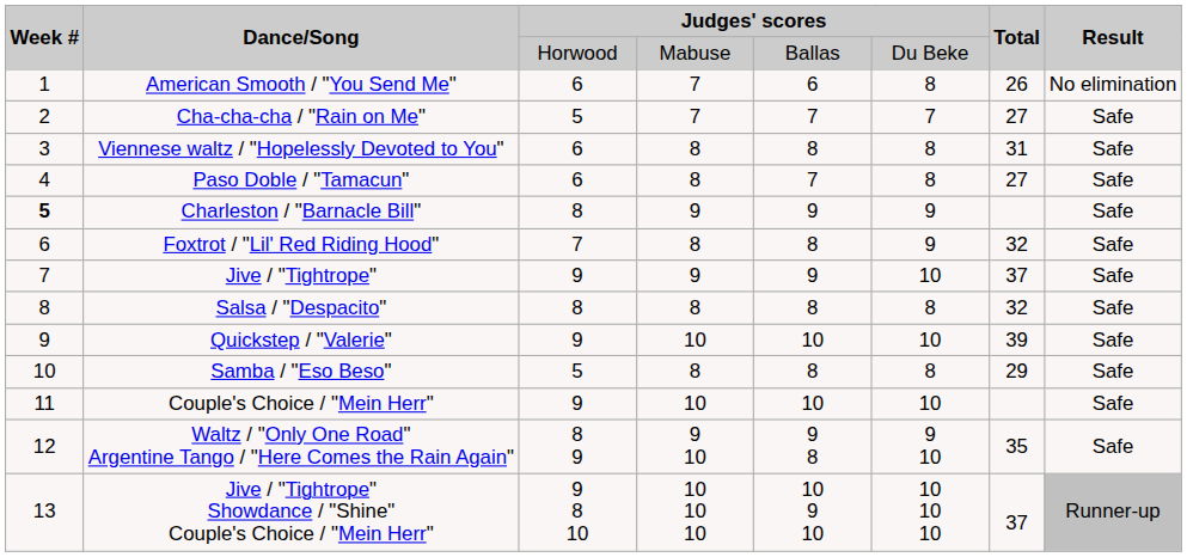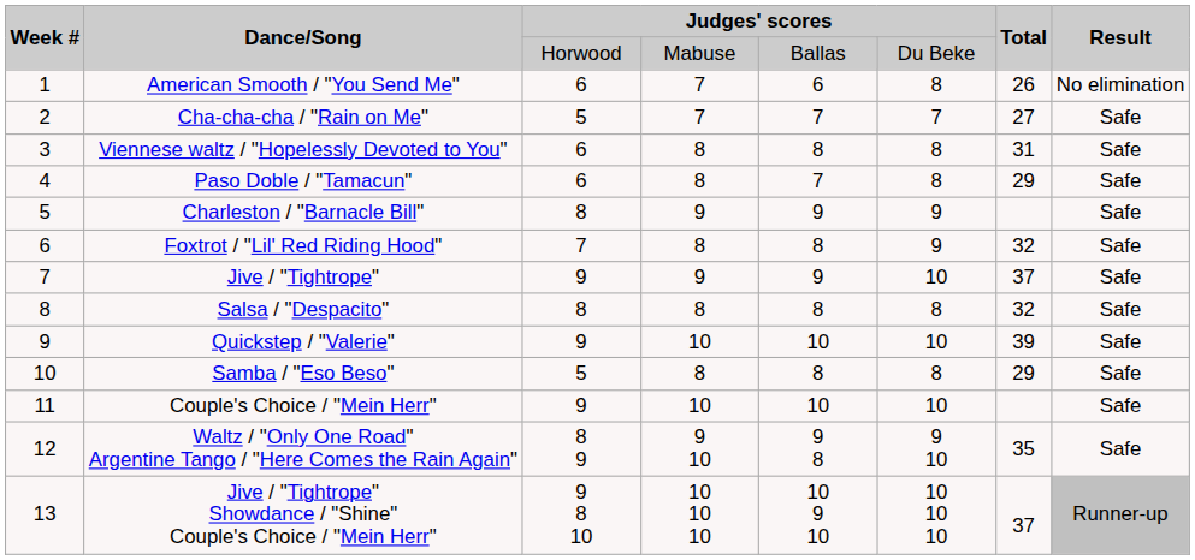 <table class="wikitable collapsible collapsed">
 <tr style="text-align: center; background:#ccc;">
 <td rowspan="2"><strong>Week #</strong></td>
 <td rowspan="2"><strong>Dance/Song</strong></td>
 <td colspan="4"><strong>Judges' scores</strong></td>
 <td rowspan="2"><strong>Total</strong></td>
 <td rowspan="2"><strong>Result</strong></td>
 </tr>
 <tr style="text-align: center; background:#ccc;">
 <td style="width:10%; ">Horwood</td>
 <td style="width:10%; ">Mabuse</td>
 <td style="width:10%; ">Ballas</td>
 <td style="width:10%; ">Du Beke</td>
 </tr>
 <tr style="text-align: center; background:#faf6f6;">
 <td>1</td>
 <td><a href='#'>American Smooth</a> / "<a href='#'>You Send Me</a>"</td>
 <td>6</td>
 <td>7</td>
 <td>6</td>
 <td>8</td>
 <td>26</td>
 <td>No elimination</td>
 </tr>
 <tr style="text-align: center; background:#faf6f6;">
 <td>2</td>
 <td><a href='#'>Cha-cha-cha</a> / "<a href='#'>Rain on Me</a>"</td>
 <td>5</td>
 <td>7</td>
 <td>7</td>
 <td>7</td>
 <td>27</td>
 <td>Safe</td>
 </tr>
 <tr style="text-align: center; background:#faf6f6;">
 <td>3</td>
 <td><a href='#'>Viennese waltz</a> / "<a href='#'>Hopelessly Devoted to You</a>"</td>
 <td>6</td>
 <td>8</td>
 <td>8</td>
 <td>8</td>
 <td>31</td>
 <td>Safe</td>
 </tr>
 <tr style="text-align: center; background:#faf6f6;">
 <td>4</td>
 <td><a href='#'>Paso Doble</a> / "<a href='#'>Tamacun</a>"</td>
 <td>6</td>
 <td>8</td>
 <td>7</td>
 <td>8</td>
-<td>27</td>
+<td>29</td>
 <td>Safe</td>
 </tr>
 <tr style="text-align: center; background:#faf6f6;">
-<td><strong>5</strong></td>
+<td>5</td>
 <td><a href='#'>Charleston</a> / "<a href='#'>Barnacle Bill</a>"</td>
 <td>8</td>
 <td>9</td>
 <td>9</td>
 <td>9</td>
 <td></td>
 <td>Safe</td>
 </tr>
 <tr style="text-align: center; background:#faf6f6;">
 <td>6</td>
 <td><a href='#'>Foxtrot</a> / "<a href='#'>Lil' Red Riding Hood</a>"</td>
 <td>7</td>
 <td>8</td>
 <td>8</td>
 <td>9</td>
 <td>32</td>
 <td>Safe</td>
 </tr>
 <tr style="text-align: center; background:#faf6f6;">
 <td>7</td>
 <td><a href='#'>Jive</a> / "<a href='#'>Tightrope</a>"</td>
 <td>9</td>
 <td>9</td>
 <td>9</td>
 <td>10</td>
 <td>37</td>
 <td>Safe</td>
 </tr>
 <tr style="text-align: center; background:#faf6f6;">
 <td>8</td>
 <td><a href='#'>Salsa</a> / "<a href='#'>Despacito</a>"</td>
 <td>8</td>
 <td>8</td>
 <td>8</td>
 <td>8</td>
 <td>32</td>
 <td>Safe</td>
 </tr>
 <tr style="text-align: center; background:#faf6f6;">
 <td>9</td>
 <td><a href='#'>Quickstep</a> / "<a href='#'>Valerie</a>"</td>
 <td>9</td>
 <td>10</td>
 <td>10</td>
 <td>10</td>
 <td>39</td>
 <td>Safe</td>
 </tr>
 <tr style="text-align: center; background:#faf6f6;">
 <td>10</td>
 <td><a href='#'>Samba</a> / "<a href='#'>Eso Beso</a>"</td>
 <td>5</td>
 <td>8</td>
 <td>8</td>
 <td>8</td>
 <td>29</td>
 <td>Safe</td>
 </tr>
 <tr style="text-align: center; background:#faf6f6;">
 <td>11</td>
 <td>Couple's Choice / "<a href='#'>Mein Herr</a>"</td>
 <td>9</td>
 <td>10</td>
 <td>10</td>
 <td>10</td>
 <td></td>
 <td>Safe</td>
 </tr>
 <tr style="text-align: center; background:#faf6f6;">
 <td>12</td>
 <td><a href='#'>Waltz</a> / "<a href='#'>Only One Road</a>"<br><a href='#'>Argentine Tango</a> / "<a href='#'>Here Comes the Rain Again</a>"</td>
 <td>8<br>9</td>
 <td>9<br>10</td>
 <td>9<br>8</td>
 <td>9<br>10</td>
 <td>35<br><em></em></td>
 <td>Safe</td>
 </tr>
 <tr style="text-align: center; background:#faf6f6;">
 <td>13</td>
 <td><a href='#'>Jive</a> / "<a href='#'>Tightrope</a>"<br><a href='#'>Showdance</a> / "Shine"<br>Couple's Choice / "<a href='#'>Mein Herr</a>"</td>
 <td>9<br>8<br>10</td>
 <td>10<br>10<br>10</td>
 <td>10<br>9<br>10</td>
 <td>10<br>10<br>10</td>
 <td><em></em><br>37<br></td>
 <td style="Text-align:center; background:silver;">Runner-up</td>
 </tr>
 </table>
